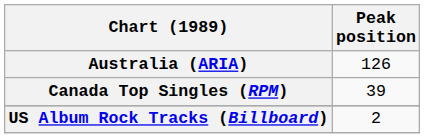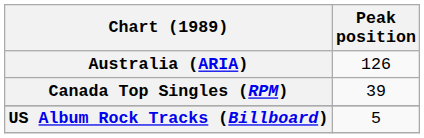 <table class="wikitable sortable plainrowheaders">
 <tr>
 <th>Chart (1989)</th>
 <th>Peak<br>position</th>
 </tr>
 <tr>
 <th scope="row">Australia (<a href='#'>ARIA</a>)</th>
 <td style="text-align:center;">126</td>
 </tr>
 <tr>
 <th scope="row">Canada Top Singles (<em><a href='#'>RPM</a></em>)</th>
 <td style="text-align:center;">39</td>
 </tr>
 <tr>
 </tr>
 <tr>
 </tr>
 <tr>
 <th scope="row">US <a href='#'>Album Rock Tracks</a> (<em><a href='#'>Billboard</a></em>)</th>
-<td align="center">2</td>
+<td align="center">5</td>
 </tr>
 <tr>
 </tr>
 </table>
